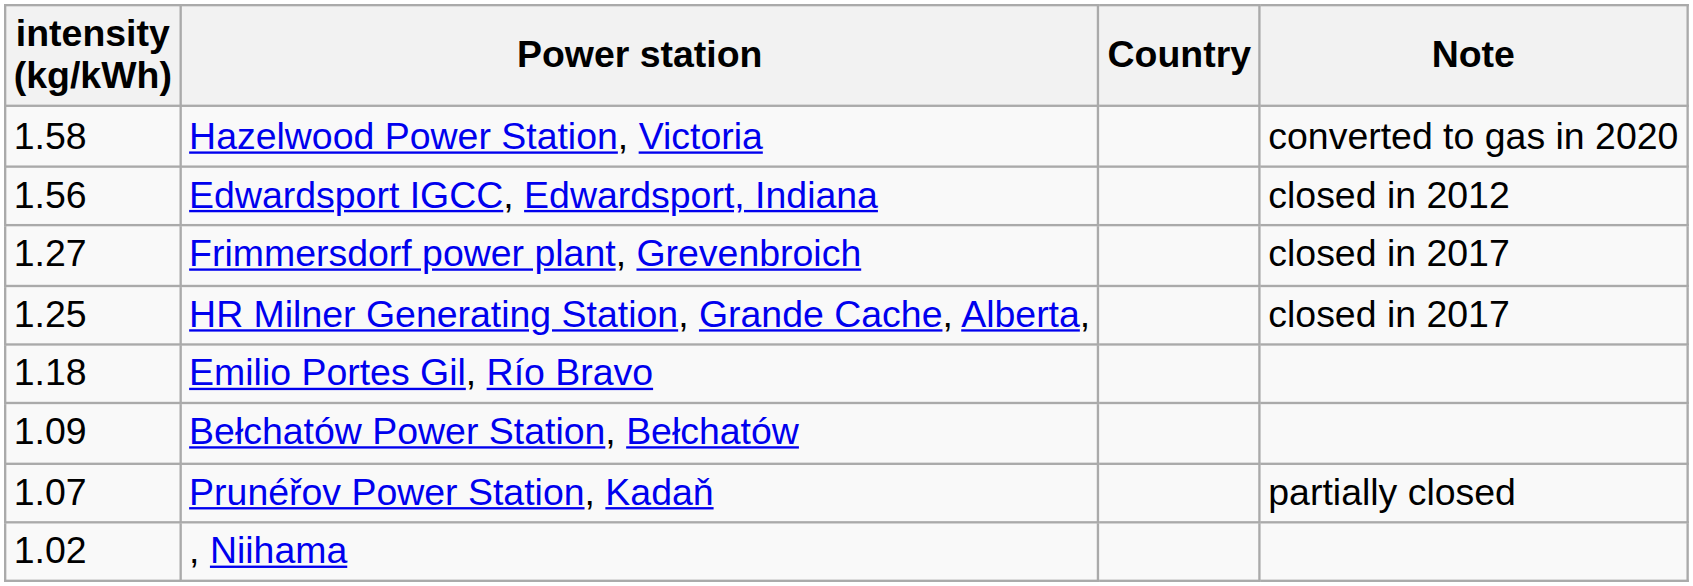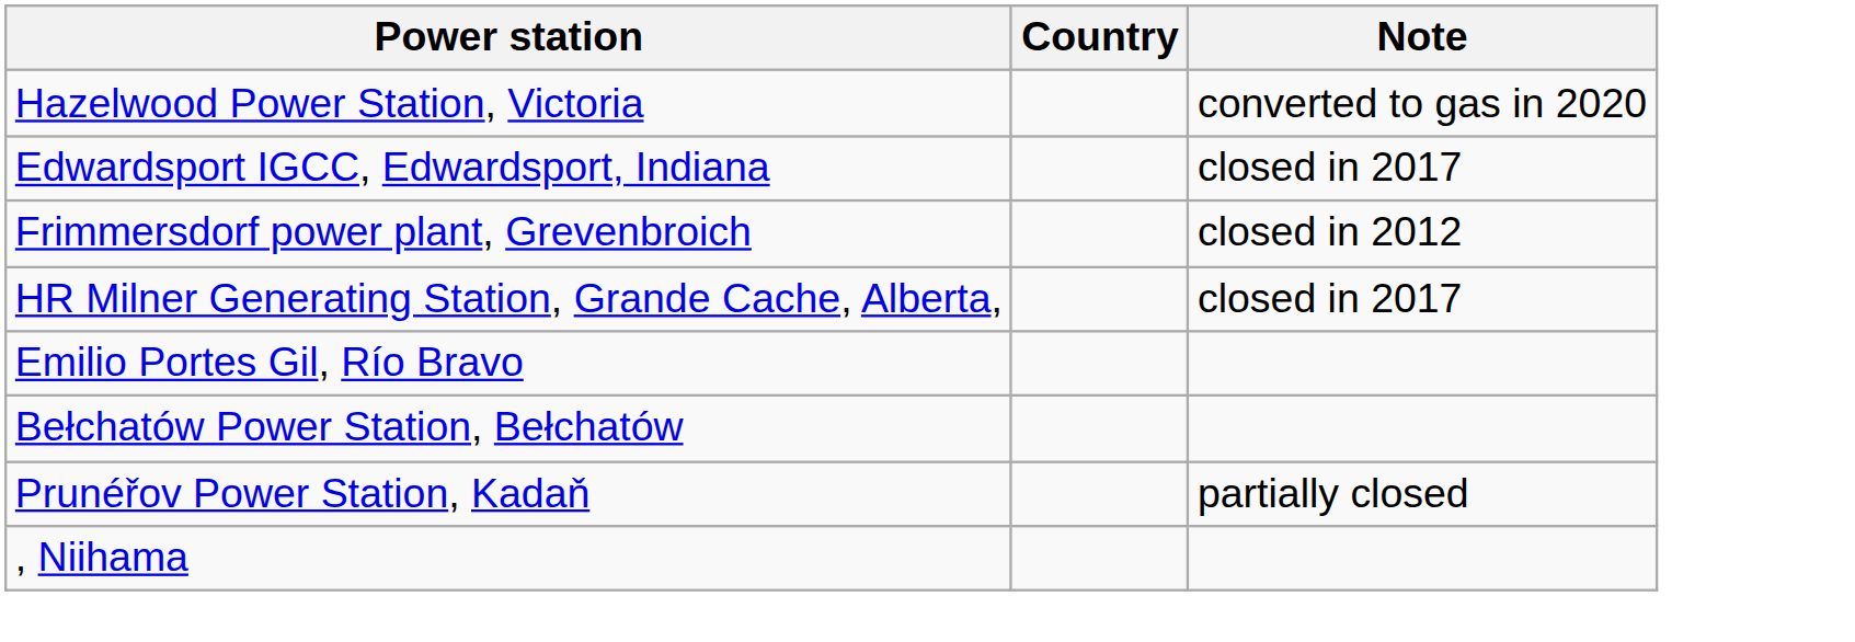 <table class="wikitable sortable">
 <tr>
-<th> intensity<br>(kg/kWh)</th>
 <th>Power station</th>
 <th>Country</th>
 <th>Note</th>
 </tr>
 <tr>
-<td>1.58</td>
 <td><a href='#'>Hazelwood Power Station</a>, <a href='#'>Victoria</a></td>
 <td></td>
 <td>converted to gas in 2020</td>
 </tr>
 <tr>
-<td>1.56</td>
 <td><a href='#'>Edwardsport IGCC</a>, <a href='#'>Edwardsport, Indiana</a></td>
+<td></td>
+<td>closed in 2017</td>
+</tr>
+<tr>
+<td><a href='#'>Frimmersdorf power plant</a>, <a href='#'>Grevenbroich</a></td>
 <td></td>
 <td>closed in 2012</td>
 </tr>
 <tr>
-<td>1.27</td>
-<td><a href='#'>Frimmersdorf power plant</a>, <a href='#'>Grevenbroich</a></td>
-<td></td>
-<td>closed in 2017</td>
-</tr>
-<tr>
-<td>1.25</td>
 <td><a href='#'>HR Milner Generating Station</a>, <a href='#'>Grande Cache</a>, <a href='#'>Alberta</a>,</td>
 <td></td>
 <td>closed in 2017</td>
 </tr>
 <tr>
-<td>1.18</td>
 <td><a href='#'>Emilio Portes Gil</a>, <a href='#'>Río Bravo</a></td>
 <td></td>
 <td></td>
 </tr>
 <tr>
-<td>1.09</td>
 <td><a href='#'>Bełchatów Power Station</a>, <a href='#'>Bełchatów</a></td>
 <td></td>
 <td></td>
 </tr>
 <tr>
-<td>1.07</td>
 <td><a href='#'>Prunéřov Power Station</a>, <a href='#'>Kadaň</a></td>
 <td></td>
 <td>partially closed</td>
 </tr>
 <tr>
-<td>1.02</td>
 <td>, <a href='#'>Niihama</a></td>
 <td></td>
 <td></td>
 </tr>
 </table>
